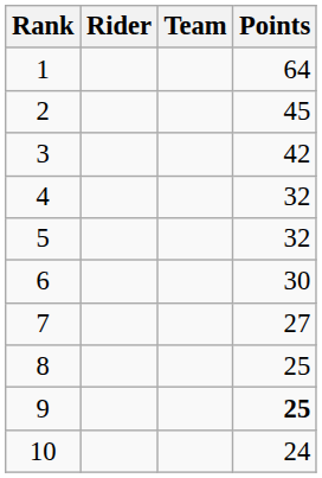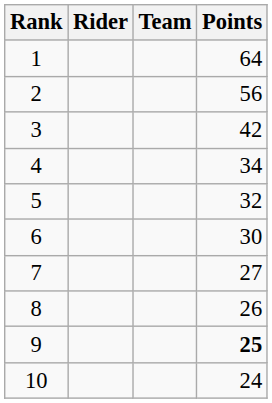 <table class="wikitable">
 <tr>
 <th scope="col">Rank</th>
 <th scope="col">Rider</th>
 <th scope="col">Team</th>
 <th scope="col">Points</th>
 </tr>
 <tr>
 <td style="text-align:center;">1</td>
 <td> </td>
 <td></td>
 <td style="text-align:right;">64</td>
 </tr>
 <tr>
 <td style="text-align:center;">2</td>
 <td></td>
 <td></td>
-<td style="text-align:right;">45</td>
+<td style="text-align:right;">56</td>
 </tr>
 <tr>
 <td style="text-align:center;">3</td>
 <td> </td>
 <td></td>
 <td style="text-align:right;">42</td>
 </tr>
 <tr>
 <td style="text-align:center;">4</td>
 <td></td>
 <td></td>
-<td style="text-align:right;">32</td>
+<td style="text-align:right;">34</td>
 </tr>
 <tr>
 <td style="text-align:center;">5</td>
 <td></td>
 <td></td>
 <td style="text-align:right;">32</td>
 </tr>
 <tr>
 <td style="text-align:center;">6</td>
 <td></td>
 <td></td>
 <td style="text-align:right;">30</td>
 </tr>
 <tr>
 <td style="text-align:center;">7</td>
 <td></td>
 <td></td>
 <td style="text-align:right;">27</td>
 </tr>
 <tr>
 <td style="text-align:center;">8</td>
 <td></td>
 <td></td>
-<td style="text-align:right;">25</td>
+<td style="text-align:right;">26</td>
 </tr>
 <tr>
 <td style="text-align:center;">9</td>
 <td></td>
 <td></td>
 <td style="text-align:right;"><strong>25</strong></td>
 </tr>
 <tr>
 <td style="text-align:center;">10</td>
 <td> </td>
 <td></td>
 <td style="text-align:right;">24</td>
 </tr>
 </table>
